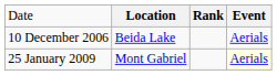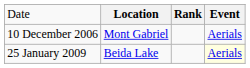 <table class="wikitable sortable" style="font-size:90%" style="text-align:center">
 <tr>
 <td>Date</td>
 <th>Location</th>
 <th>Rank</th>
 <th>Event</th>
 </tr>
 <tr>
 <td>10 December 2006</td>
-<td><a href='#'>Beida Lake</a></td>
+<td><a href='#'>Mont Gabriel</a></td>
 <td></td>
 <td><a href='#'>Aerials</a></td>
 </tr>
 <tr>
 <td>25 January 2009</td>
-<td><a href='#'>Mont Gabriel</a></td>
+<td><a href='#'>Beida Lake</a></td>
 <td></td>
 <td style="background: lightyellow;"><a href='#'>Aerials</a></td>
 </tr>
 </table>
